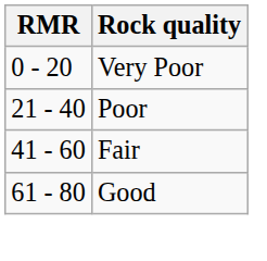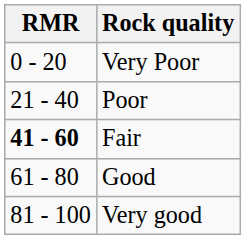 <table class="wikitable">
 <tr>
 <th>RMR</th>
 <th>Rock quality</th>
 </tr>
 <tr>
 <td>0 - 20</td>
 <td>Very Poor</td>
 </tr>
 <tr>
 <td>21 - 40</td>
 <td>Poor</td>
 </tr>
 <tr>
-<td>41 - 60</td>
+<td><strong>41 - 60</strong></td>
 <td>Fair</td>
 </tr>
 <tr>
 <td>61 - 80</td>
 <td>Good</td>
 </tr>
+<tr>
+<td>81 - 100</td>
+<td>Very good</td>
+</tr>
 </table>
